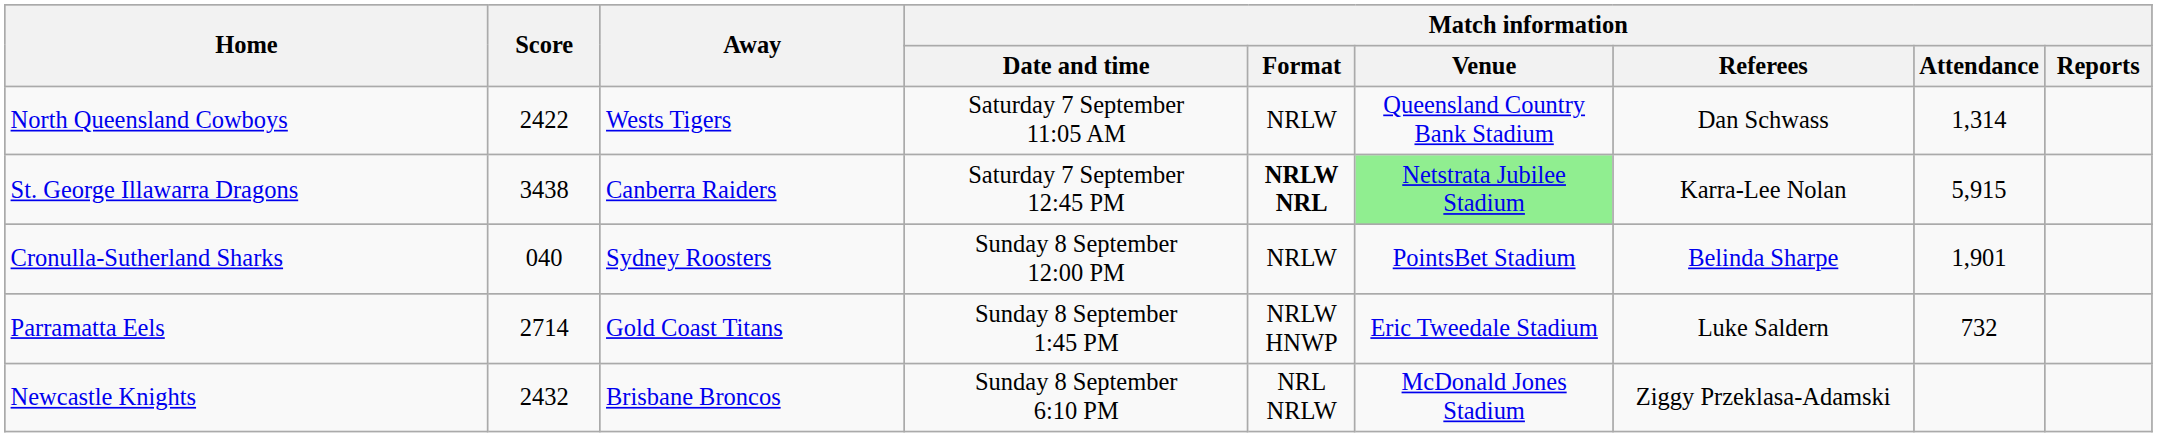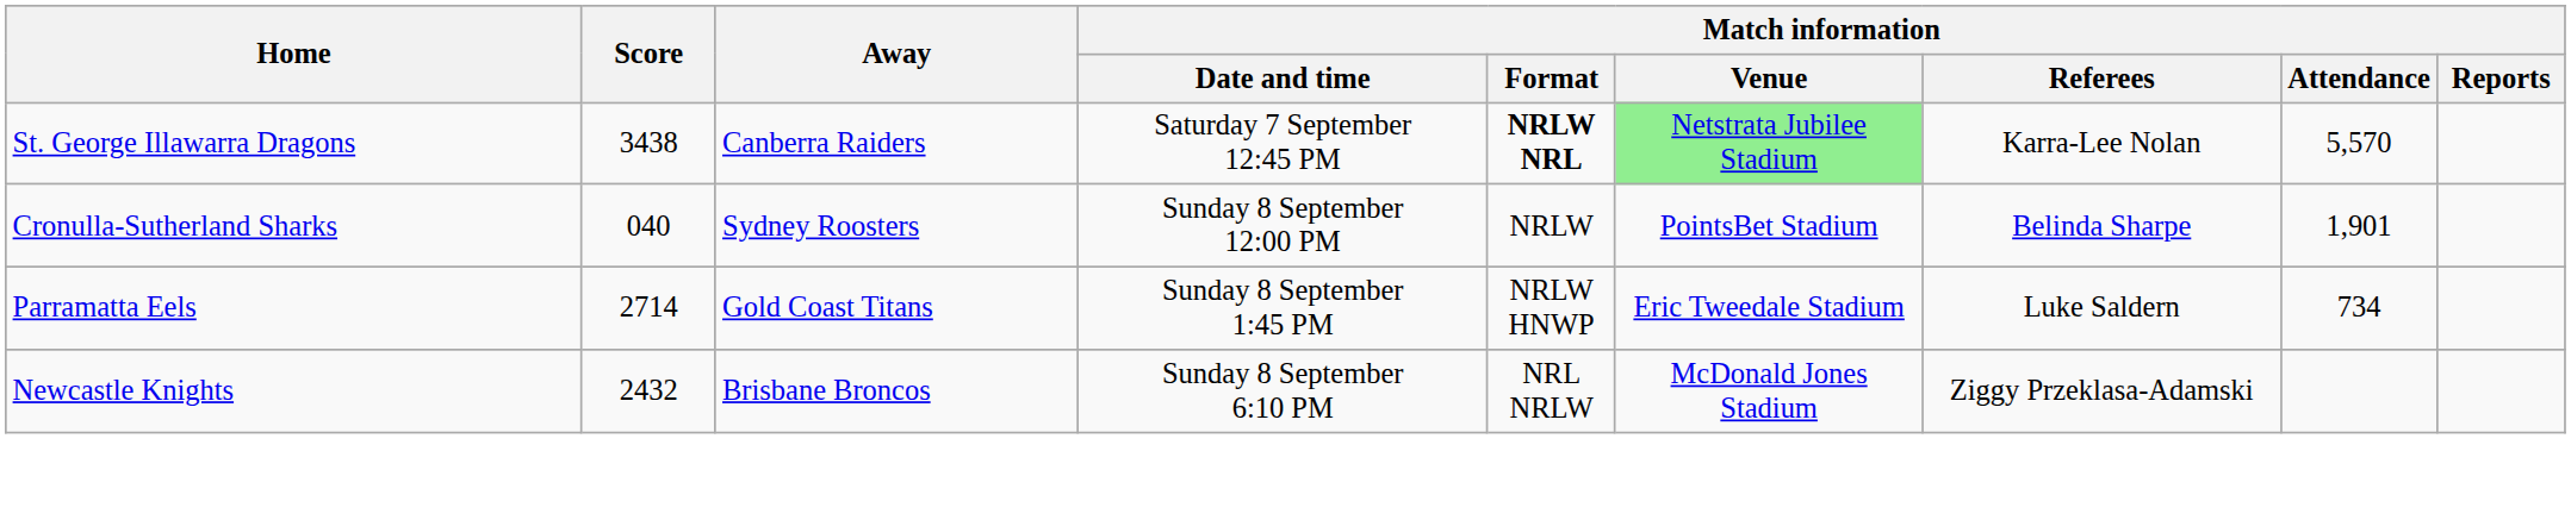 <table class="wikitable" width="100%" style="border-collapse:collapse; font-size:90%; text-align:center;">
 <tr>
 <th rowspan="2">Home</th>
 <th rowspan="2" text-align:center;>Score</th>
 <th rowspan="2">Away</th>
 <th colspan="6">Match information</th>
 </tr>
 <tr>
 <th width="16%">Date and time</th>
 <th width="5%">Format</th>
 <th width="12%">Venue</th>
 <th width="14%">Referees</th>
 <th width="5%">Attendance</th>
 <th width="5%">Reports</th>
 </tr>
 <tr>
-<td align="left"> <a href='#'>North Queensland Cowboys</a></td>
-<td>2422</td>
-<td align="left"> <a href='#'>Wests Tigers</a></td>
-<td>Saturday 7 September<br>11:05 AM</td>
-<td>NRLW<br></td>
-<td><a href='#'>Queensland Country Bank Stadium</a></td>
-<td>Dan Schwass</td>
-<td>1,314</td>
-<td></td>
-</tr>
-<tr>
 <td align="left"> <a href='#'>St. George Illawarra Dragons</a></td>
 <td>3438</td>
 <td align="left"> <a href='#'>Canberra Raiders</a></td>
 <td>Saturday 7 September<br>12:45 PM</td>
 <td><strong>NRLW<br>NRL</strong></td>
 <td style="background: lightgreen;"><a href='#'>Netstrata Jubilee Stadium</a></td>
 <td>Karra-Lee Nolan</td>
-<td>5,915</td>
+<td>5,570</td>
 <td></td>
 </tr>
 <tr>
 <td align="left"> <a href='#'>Cronulla-Sutherland Sharks</a></td>
 <td>040</td>
 <td align="left"> <a href='#'>Sydney Roosters</a></td>
 <td>Sunday 8 September<br>12:00 PM</td>
 <td>NRLW<br></td>
 <td><a href='#'>PointsBet Stadium</a></td>
 <td><a href='#'>Belinda Sharpe</a></td>
 <td>1,901</td>
 <td></td>
 </tr>
 <tr>
 <td align="left"> <a href='#'>Parramatta Eels</a></td>
 <td>2714</td>
 <td align="left"> <a href='#'>Gold Coast Titans</a></td>
 <td>Sunday 8 September<br>1:45 PM</td>
 <td>NRLW<br>HNWP</td>
 <td><a href='#'>Eric Tweedale Stadium</a></td>
 <td>Luke Saldern</td>
-<td>732</td>
+<td>734</td>
 <td></td>
 </tr>
 <tr>
 <td align="left"> <a href='#'>Newcastle Knights</a></td>
 <td>2432</td>
 <td align="left"> <a href='#'>Brisbane Broncos</a></td>
 <td>Sunday 8 September<br>6:10 PM</td>
 <td>NRL<br>NRLW</td>
 <td><a href='#'>McDonald Jones Stadium</a></td>
 <td>Ziggy Przeklasa-Adamski</td>
 <td></td>
 <td></td>
 </tr>
 </table>
